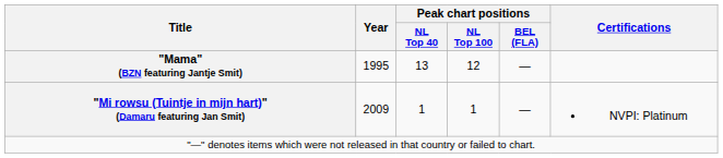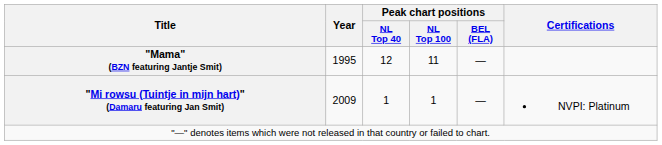 <table class="wikitable plainrowheaders" style="text-align:center;" border="1">
 <tr>
 <th scope="col" rowspan="2" style="width:30em;">Title</th>
 <th scope="col" rowspan="2" style="width:3em;">Year</th>
 <th scope="col" colspan="3">Peak chart positions</th>
 <th scope="col" rowspan="2" style="width:14em;"><a href='#'>Certifications</a></th>
 </tr>
 <tr>
 <th scope="col" style="width:4.5em;font-size:90%;"><a href='#'>NL<br>Top 40</a><br></th>
 <th scope="col" style="width:4.5em;font-size:90%;"><a href='#'>NL<br>Top 100</a><br></th>
 <th scope="col" style="width:4.5em;font-size:90%;"><a href='#'>BEL<br>(FLA)</a><br></th>
 </tr>
 <tr>
 <th scope="row">"Mama"<br><small>(<a href='#'>BZN</a> featuring Jantje Smit)</small></th>
 <td rowspan="1">1995</td>
-<td>13</td>
 <td>12</td>
+<td>11</td>
 <td>—</td>
 <td></td>
 </tr>
 <tr>
 <th scope="row">"<a href='#'>Mi rowsu (Tuintje in mijn hart)</a>"<br><small>(<a href='#'>Damaru</a> featuring Jan Smit)</small></th>
 <td rowspan="1">2009</td>
 <td>1</td>
 <td>1</td>
 <td>—</td>
 <td><br><ul><li>NVPI: Platinum</li></ul></td>
 </tr>
 <tr>
 <td colspan="7" align="center" style="font-size:90%;">"—" denotes items which were not released in that country or failed to chart.</td>
 </tr>
 </table>
